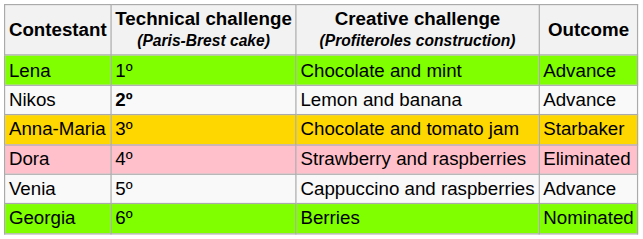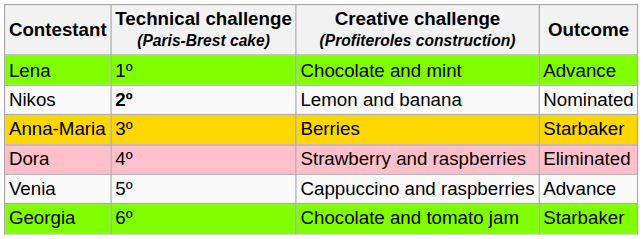 <table class="wikitable" text-"align:center">
 <tr>
 <th>Contestant</th>
 <th>Technical challenge<br><small><em>(Paris-Brest cake)</em></small></th>
 <th>Creative challenge<br><small><em>(Profiteroles construction)</em></small></th>
 <th><strong>Outcome</strong></th>
 </tr>
 <tr style="background:chartreuse">
 <td>Lena</td>
 <td>1º</td>
 <td>Chocolate and mint</td>
 <td>Advance</td>
 </tr>
 <tr>
 <td>Nikos</td>
 <td><strong>2º</strong></td>
 <td>Lemon and banana</td>
-<td>Advance</td>
+<td>Nominated</td>
 </tr>
 <tr style="background:gold">
 <td>Anna-Maria</td>
 <td>3º</td>
-<td>Chocolate and tomato jam</td>
+<td>Berries</td>
 <td>Starbaker</td>
 </tr>
 <tr style="background:pink">
 <td>Dora</td>
 <td>4º</td>
 <td>Strawberry and raspberries</td>
 <td>Eliminated</td>
 </tr>
 <tr>
 <td>Venia</td>
 <td>5º</td>
 <td>Cappuccino and raspberries</td>
 <td>Advance</td>
 </tr>
 <tr style="background:chartreuse">
 <td>Georgia</td>
 <td>6º</td>
-<td>Berries</td>
-<td>Nominated</td>
+<td>Chocolate and tomato jam</td>
+<td>Starbaker</td>
 </tr>
 </table>
